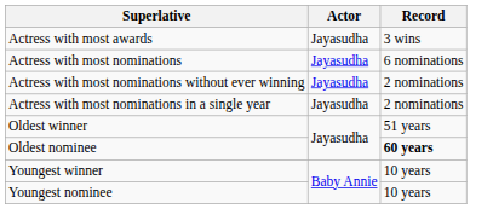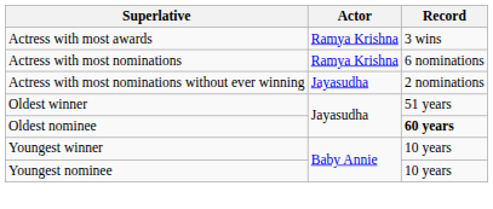 <table class="wikitable">
 <tr>
 <th>Superlative</th>
 <th>Actor</th>
 <th>Record</th>
 </tr>
 <tr>
 <td>Actress with most awards</td>
-<td>Jayasudha </td>
+<td><a href='#'>Ramya Krishna</a></td>
 <td>3 wins</td>
 </tr>
 <tr>
 <td>Actress with most nominations</td>
-<td><a href='#'>Jayasudha</a></td>
+<td><a href='#'>Ramya Krishna</a></td>
 <td>6 nominations</td>
 </tr>
 <tr>
 <td>Actress with most nominations without ever winning</td>
 <td><a href='#'>Jayasudha</a></td>
-<td>2 nominations</td>
-</tr>
-<tr>
-<td>Actress with most nominations in a single year</td>
-<td>Jayasudha </td>
 <td>2 nominations</td>
 </tr>
 <tr>
 <td>Oldest winner</td>
 <td rowspan="2">Jayasudha</td>
 <td>51 years</td>
 </tr>
 <tr>
 <td>Oldest nominee</td>
 <td><strong>60 years</strong></td>
 </tr>
 <tr>
 <td>Youngest winner</td>
 <td rowspan="2"><a href='#'>Baby Annie</a></td>
 <td>10 years</td>
 </tr>
 <tr>
 <td>Youngest nominee</td>
 <td>10 years</td>
 </tr>
 </table>
